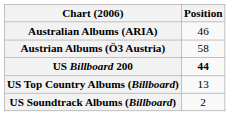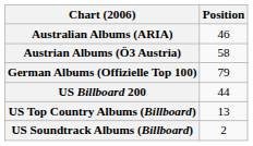 <table class="wikitable sortable plainrowheaders" style="text-align:center">
 <tr>
 <th scope="col">Chart (2006)</th>
 <th scope="col">Position</th>
 </tr>
 <tr>
 <th scope="row">Australian Albums (ARIA)</th>
 <td>46</td>
 </tr>
 <tr>
 <th scope="row">Austrian Albums (Ö3 Austria)</th>
 <td>58</td>
 </tr>
 <tr>
+<th scope="row">German Albums (Offizielle Top 100)</th>
+<td>79</td>
+</tr>
+<tr>
 <th scope="row">US <em>Billboard</em> 200</th>
-<td><strong>44</strong></td>
+<td>44</td>
 </tr>
 <tr>
 <th scope="row">US Top Country Albums (<em>Billboard</em>)</th>
 <td>13</td>
 </tr>
 <tr>
 <th scope="row">US Soundtrack Albums (<em>Billboard</em>)</th>
 <td>2</td>
 </tr>
 </table>
